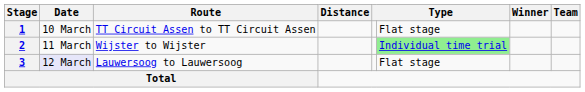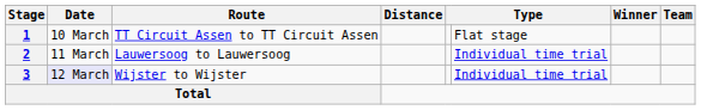 <table class="wikitable">
 <tr>
 <th scope=col>Stage</th>
 <th scope=col>Date</th>
 <th scope=col>Route</th>
 <th scope=col>Distance</th>
 <th scope=col colspan="2">Type</th>
 <th scope=col>Winner</th>
 <th scope=col>Team</th>
 </tr>
 <tr>
 <th scope=row><a href='#'>1</a></th>
 <td style="text-align:right;">10 March</td>
 <td><a href='#'>TT Circuit Assen</a> to TT Circuit Assen</td>
 <td align="center"></td>
 <td></td>
 <td>Flat stage</td>
 <td></td>
 <td></td>
 </tr>
 <tr>
 <th scope=row><a href='#'>2</a></th>
 <td style="text-align:right;">11 March</td>
-<td><a href='#'>Wijster</a> to Wijster</td>
+<td><a href='#'>Lauwersoog</a> to Lauwersoog</td>
 <td align="center"></td>
 <td></td>
-<td style="background: lightgreen;"><a href='#'>Individual time trial</a></td>
+<td><a href='#'>Individual time trial</a></td>
 <td></td>
 <td></td>
 </tr>
 <tr>
 <th scope=row><a href='#'>3</a></th>
 <td style="background: lavender; text-align:right;">12 March</td>
-<td><a href='#'>Lauwersoog</a> to Lauwersoog</td>
+<td><a href='#'>Wijster</a> to Wijster</td>
 <td align="center"></td>
 <td></td>
-<td>Flat stage</td>
+<td><a href='#'>Individual time trial</a></td>
 <td></td>
 <td></td>
 </tr>
 <tr>
 <th colspan="3">Total</th>
 <td colspan="5" align="center"></td>
 </tr>
 </table>
